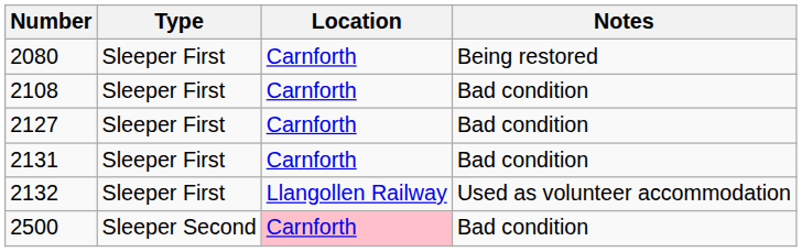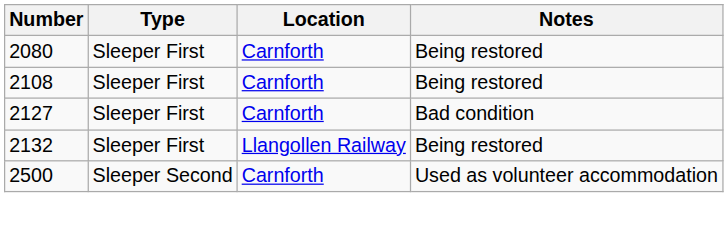 <table class="wikitable">
 <tr>
 <th>Number</th>
 <th>Type</th>
 <th>Location</th>
 <th>Notes</th>
 </tr>
 <tr>
 <td>2080</td>
 <td>Sleeper First</td>
 <td><a href='#'>Carnforth</a></td>
 <td>Being restored</td>
 </tr>
 <tr>
 <td>2108</td>
 <td>Sleeper First</td>
 <td><a href='#'>Carnforth</a></td>
-<td>Bad condition</td>
+<td>Being restored</td>
 </tr>
 <tr>
 <td>2127</td>
 <td>Sleeper First</td>
 <td><a href='#'>Carnforth</a></td>
 <td>Bad condition</td>
 </tr>
 <tr>
-<td>2131</td>
-<td>Sleeper First</td>
-<td><a href='#'>Carnforth</a></td>
-<td>Bad condition</td>
-</tr>
-<tr>
 <td>2132</td>
 <td>Sleeper First</td>
 <td><a href='#'>Llangollen Railway</a></td>
-<td>Used as volunteer accommodation</td>
+<td>Being restored</td>
 </tr>
 <tr>
 <td>2500</td>
 <td>Sleeper Second</td>
-<td style="background: pink;"><a href='#'>Carnforth</a></td>
-<td>Bad condition</td>
+<td><a href='#'>Carnforth</a></td>
+<td>Used as volunteer accommodation</td>
 </tr>
 </table>
